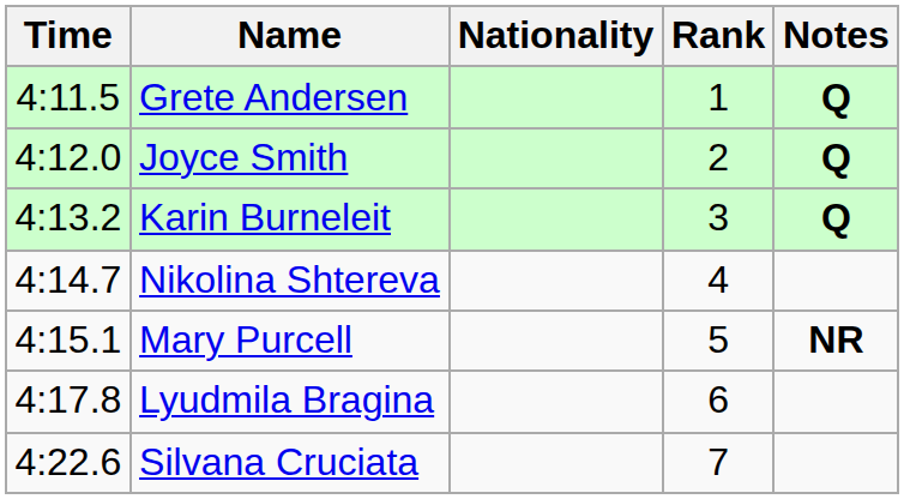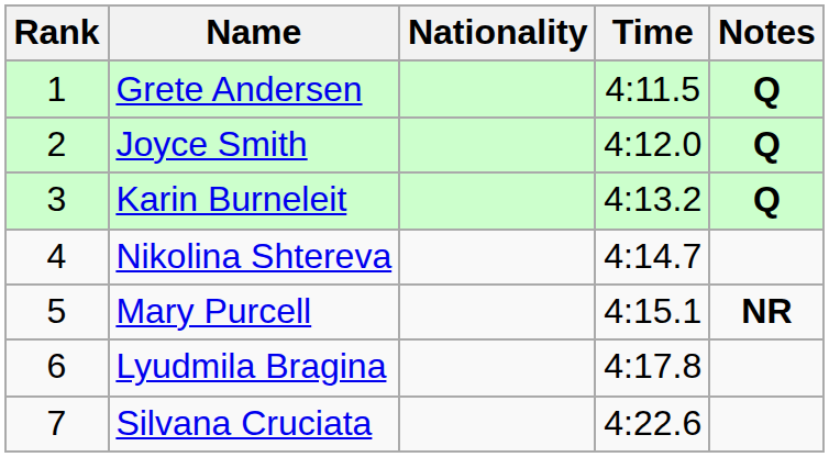 <table class="wikitable sortable" style="text-align:center">
 <tr>
-<th>Time</th>
+<th>Rank</th>
 <th>Name</th>
 <th>Nationality</th>
-<th>Rank</th>
+<th>Time</th>
 <th>Notes</th>
 </tr>
 <tr bgcolor=ccffcc>
-<td>4:11.5</td>
+<td>1</td>
 <td align=left><a href='#'>Grete Andersen</a></td>
 <td align=left></td>
-<td>1</td>
+<td>4:11.5</td>
 <td><strong>Q</strong></td>
 </tr>
 <tr bgcolor=ccffcc>
-<td>4:12.0</td>
+<td>2</td>
 <td align=left><a href='#'>Joyce Smith</a></td>
 <td align=left></td>
-<td>2</td>
+<td>4:12.0</td>
 <td><strong>Q</strong></td>
 </tr>
 <tr bgcolor=ccffcc>
-<td>4:13.2</td>
+<td>3</td>
 <td align=left><a href='#'>Karin Burneleit</a></td>
 <td align=left></td>
-<td>3</td>
+<td>4:13.2</td>
 <td><strong>Q</strong></td>
 </tr>
 <tr>
-<td>4:14.7</td>
+<td>4</td>
 <td align=left><a href='#'>Nikolina Shtereva</a></td>
 <td align=left></td>
-<td>4</td>
+<td>4:14.7</td>
 <td></td>
 </tr>
 <tr>
-<td>4:15.1</td>
+<td>5</td>
 <td align=left><a href='#'>Mary Purcell</a></td>
 <td align=left></td>
-<td>5</td>
+<td>4:15.1</td>
 <td><strong>NR</strong></td>
 </tr>
 <tr>
-<td>4:17.8</td>
+<td>6</td>
 <td align=left><a href='#'>Lyudmila Bragina</a></td>
 <td align=left></td>
-<td>6</td>
+<td>4:17.8</td>
 <td></td>
 </tr>
 <tr>
-<td>4:22.6</td>
+<td>7</td>
 <td align=left><a href='#'>Silvana Cruciata</a></td>
 <td align=left></td>
-<td>7</td>
+<td>4:22.6</td>
 <td></td>
 </tr>
 </table>
